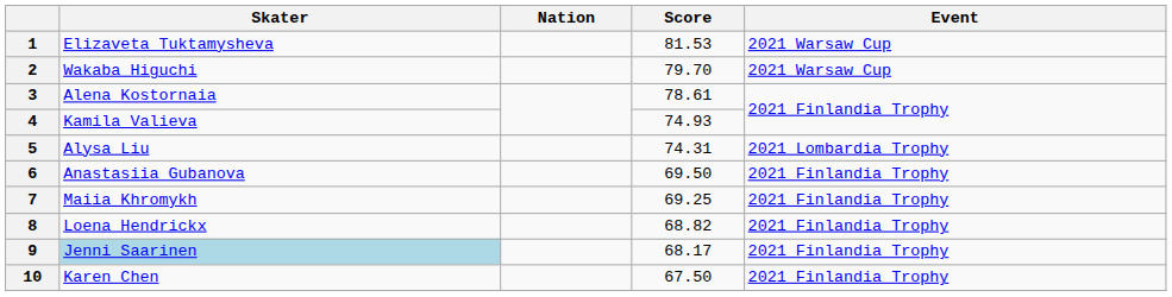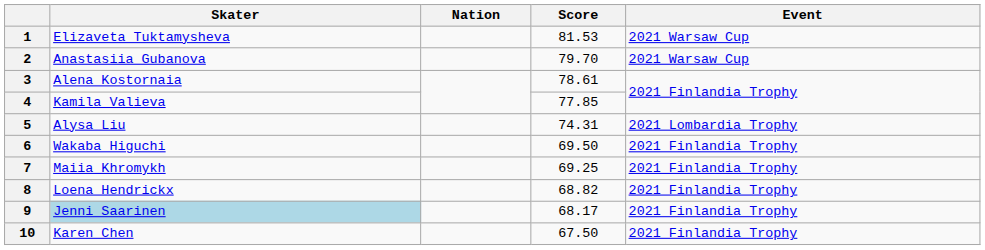 <table class="wikitable sortable" style="text-align:left; width:75%">
 <tr>
 <th scope="col"></th>
 <th scope="col">Skater</th>
 <th scope="col">Nation</th>
 <th scope="col">Score</th>
 <th scope="col">Event</th>
 </tr>
 <tr>
 <th scope="row">1</th>
 <td><a href='#'>Elizaveta Tuktamysheva</a></td>
 <td></td>
 <td style="text-align:center;">81.53</td>
 <td><a href='#'>2021 Warsaw Cup</a></td>
 </tr>
 <tr>
 <th scope="row">2</th>
-<td><a href='#'>Wakaba Higuchi</a></td>
+<td><a href='#'>Anastasiia Gubanova</a></td>
 <td></td>
 <td style="text-align:center;">79.70</td>
 <td><a href='#'>2021 Warsaw Cup</a></td>
 </tr>
 <tr>
 <th scope="row">3</th>
 <td><a href='#'>Alena Kostornaia</a></td>
 <td rowspan="2"></td>
 <td style="text-align:center;">78.61</td>
 <td rowspan="2"><a href='#'>2021 Finlandia Trophy</a></td>
 </tr>
 <tr>
 <th scope="row">4</th>
 <td><a href='#'>Kamila Valieva</a></td>
-<td style="text-align:center;">74.93</td>
+<td style="text-align:center;">77.85</td>
 </tr>
 <tr>
 <th scope="row">5</th>
 <td><a href='#'>Alysa Liu</a></td>
 <td></td>
 <td style="text-align:center;">74.31</td>
 <td><a href='#'>2021 Lombardia Trophy</a></td>
 </tr>
 <tr>
 <th scope="row">6</th>
-<td><a href='#'>Anastasiia Gubanova</a></td>
+<td><a href='#'>Wakaba Higuchi</a></td>
 <td></td>
 <td style="text-align:center;">69.50</td>
 <td><a href='#'>2021 Finlandia Trophy</a></td>
 </tr>
 <tr>
 <th scope="row">7</th>
 <td><a href='#'>Maiia Khromykh</a></td>
 <td></td>
 <td style="text-align:center;">69.25</td>
 <td><a href='#'>2021 Finlandia Trophy</a></td>
 </tr>
 <tr>
 <th scope="row">8</th>
 <td><a href='#'>Loena Hendrickx</a></td>
 <td></td>
 <td style="text-align:center;">68.82</td>
 <td><a href='#'>2021 Finlandia Trophy</a></td>
 </tr>
 <tr>
 <th scope="row">9</th>
 <td style="background: lightblue;"><a href='#'>Jenni Saarinen</a></td>
 <td></td>
 <td style="text-align:center;">68.17</td>
 <td><a href='#'>2021 Finlandia Trophy</a></td>
 </tr>
 <tr>
 <th scope="row">10</th>
 <td><a href='#'>Karen Chen</a></td>
 <td></td>
 <td style="text-align:center;">67.50</td>
 <td><a href='#'>2021 Finlandia Trophy</a></td>
 </tr>
 </table>
